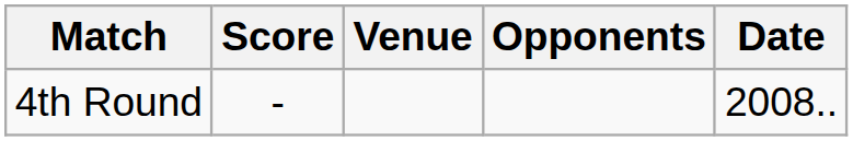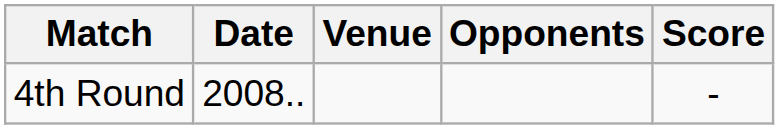 <table class="wikitable" style="text-align:center;">
 <tr>
 <th>Match</th>
-<th>Score</th>
+<th>Date</th>
 <th>Venue</th>
 <th>Opponents</th>
-<th>Date</th>
+<th>Score</th>
 </tr>
 <tr>
 <td>4th Round</td>
-<td>-</td>
+<td>2008..</td>
 <td><a href='#'></a></td>
 <td><a href='#'></a></td>
-<td>2008..</td>
+<td>-</td>
 </tr>
 </table>
